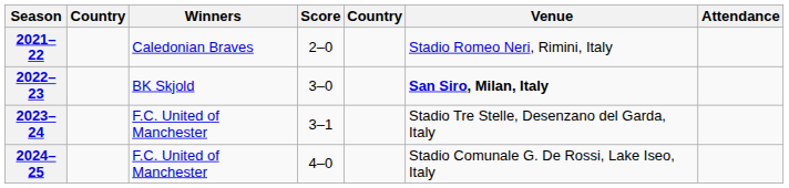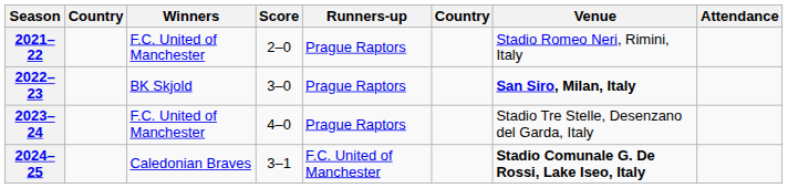 <table class="wikitable plainrowheaders sortable">
 <tr>
 <th scope=col>Season</th>
 <th scope=col>Country</th>
 <th scope=col>Winners</th>
 <th scope=col>Score</th>
+<th scope=col>Runners-up</th>
 <th scope=col>Country</th>
 <th scope=col>Venue</th>
 <th scope=col>Attendance</th>
 </tr>
 <tr class="sortbottom">
 <th scope="row" style="text-align:center"><a href='#'>2021–22</a></th>
 <td></td>
-<td><a href='#'>Caledonian Braves</a></td>
+<td><a href='#'>F.C. United of Manchester</a></td>
 <td style="text-align:center">2–0</td>
+<td><a href='#'>Prague Raptors</a></td>
 <td></td>
 <td><a href='#'>Stadio Romeo Neri</a>, Rimini, Italy</td>
 <td style="text-align:center"></td>
 </tr>
 <tr>
 <th scope="row" style="text-align:center"><a href='#'>2022–23</a></th>
 <td></td>
 <td><a href='#'>BK Skjold</a></td>
 <td style="text-align:center">3–0</td>
+<td><a href='#'>Prague Raptors</a></td>
 <td></td>
 <td><strong><a href='#'>San Siro</a>, Milan, Italy</strong></td>
 <td style="text-align:center"></td>
 </tr>
 <tr>
 <th scope="row" style="text-align:center"><a href='#'>2023–24</a></th>
 <td></td>
 <td><a href='#'>F.C. United of Manchester</a></td>
-<td style="text-align:center">3–1</td>
+<td style="text-align:center">4–0</td>
+<td><a href='#'>Prague Raptors</a></td>
 <td></td>
 <td>Stadio Tre Stelle, Desenzano del Garda, Italy</td>
 <td style="text-align:center"></td>
 </tr>
 <tr>
 <th scope="row" style="text-align:center"><a href='#'>2024–25</a></th>
 <td></td>
+<td><a href='#'>Caledonian Braves</a></td>
+<td style="text-align:center">3–1</td>
 <td><a href='#'>F.C. United of Manchester</a></td>
-<td style="text-align:center">4–0</td>
 <td></td>
-<td>Stadio Comunale G. De Rossi, Lake Iseo, Italy</td>
+<td><strong>Stadio Comunale G. De Rossi, Lake Iseo, Italy</strong></td>
 <td style="text-align:center"></td>
 </tr>
 </table>
